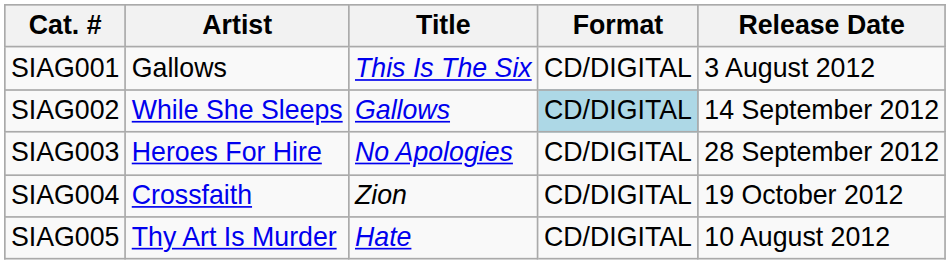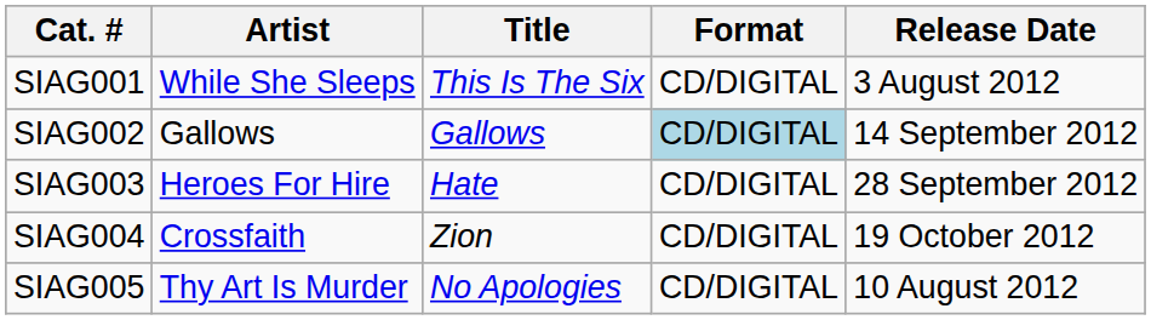 <table class="wikitable">
 <tr>
 <th>Cat. #</th>
 <th>Artist</th>
 <th>Title</th>
 <th>Format</th>
 <th>Release Date</th>
 </tr>
 <tr>
 <td>SIAG001</td>
-<td>Gallows</td>
+<td><a href='#'>While She Sleeps</a></td>
 <td><em><a href='#'>This Is The Six</a></em></td>
 <td>CD/DIGITAL</td>
 <td>3 August 2012</td>
 </tr>
 <tr>
 <td>SIAG002</td>
-<td><a href='#'>While She Sleeps</a></td>
+<td>Gallows</td>
 <td><em><a href='#'>Gallows</a></em></td>
 <td style="background: lightblue;">CD/DIGITAL</td>
 <td>14 September 2012</td>
 </tr>
 <tr>
 <td>SIAG003</td>
 <td><a href='#'>Heroes For Hire</a></td>
-<td><em><a href='#'>No Apologies</a></em></td>
+<td><em><a href='#'>Hate</a></em></td>
 <td>CD/DIGITAL</td>
 <td>28 September 2012</td>
 </tr>
 <tr>
 <td>SIAG004</td>
 <td><a href='#'>Crossfaith</a></td>
 <td><em>Zion</em></td>
 <td>CD/DIGITAL</td>
 <td>19 October 2012</td>
 </tr>
 <tr>
 <td>SIAG005</td>
 <td><a href='#'>Thy Art Is Murder</a></td>
-<td><em><a href='#'>Hate</a></em></td>
+<td><em><a href='#'>No Apologies</a></em></td>
 <td>CD/DIGITAL</td>
 <td>10 August 2012</td>
 </tr>
 </table>
